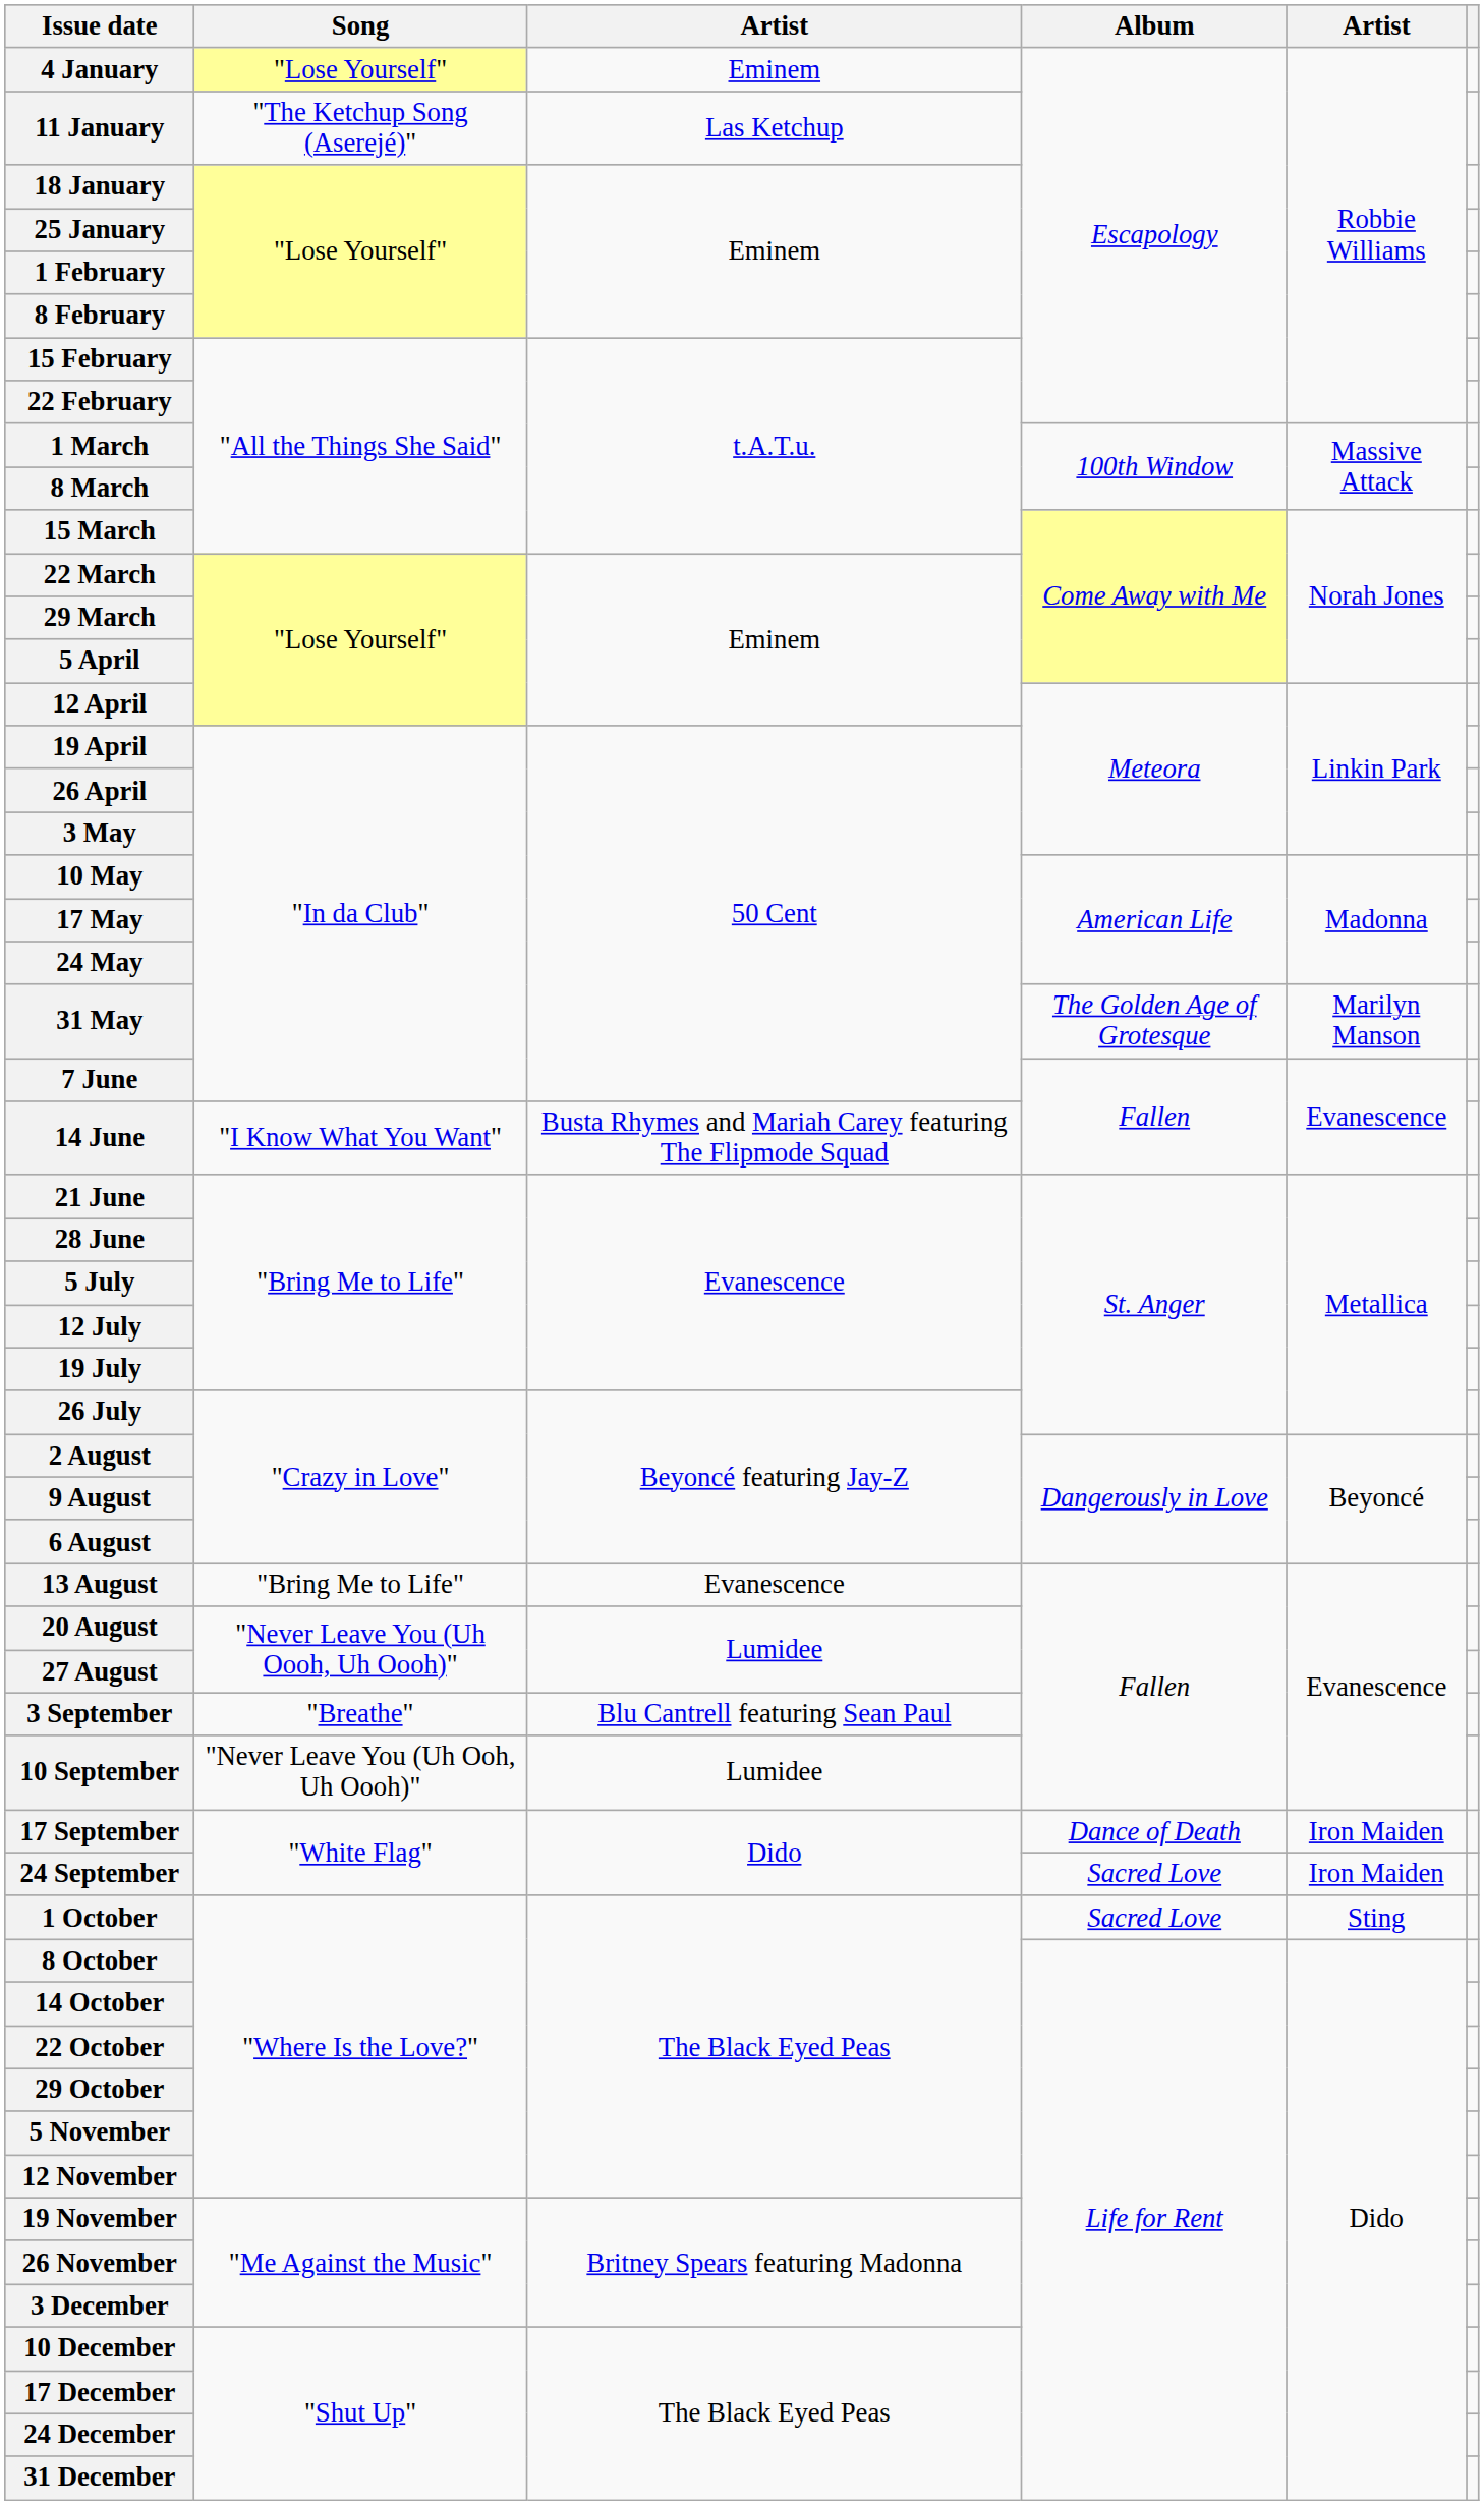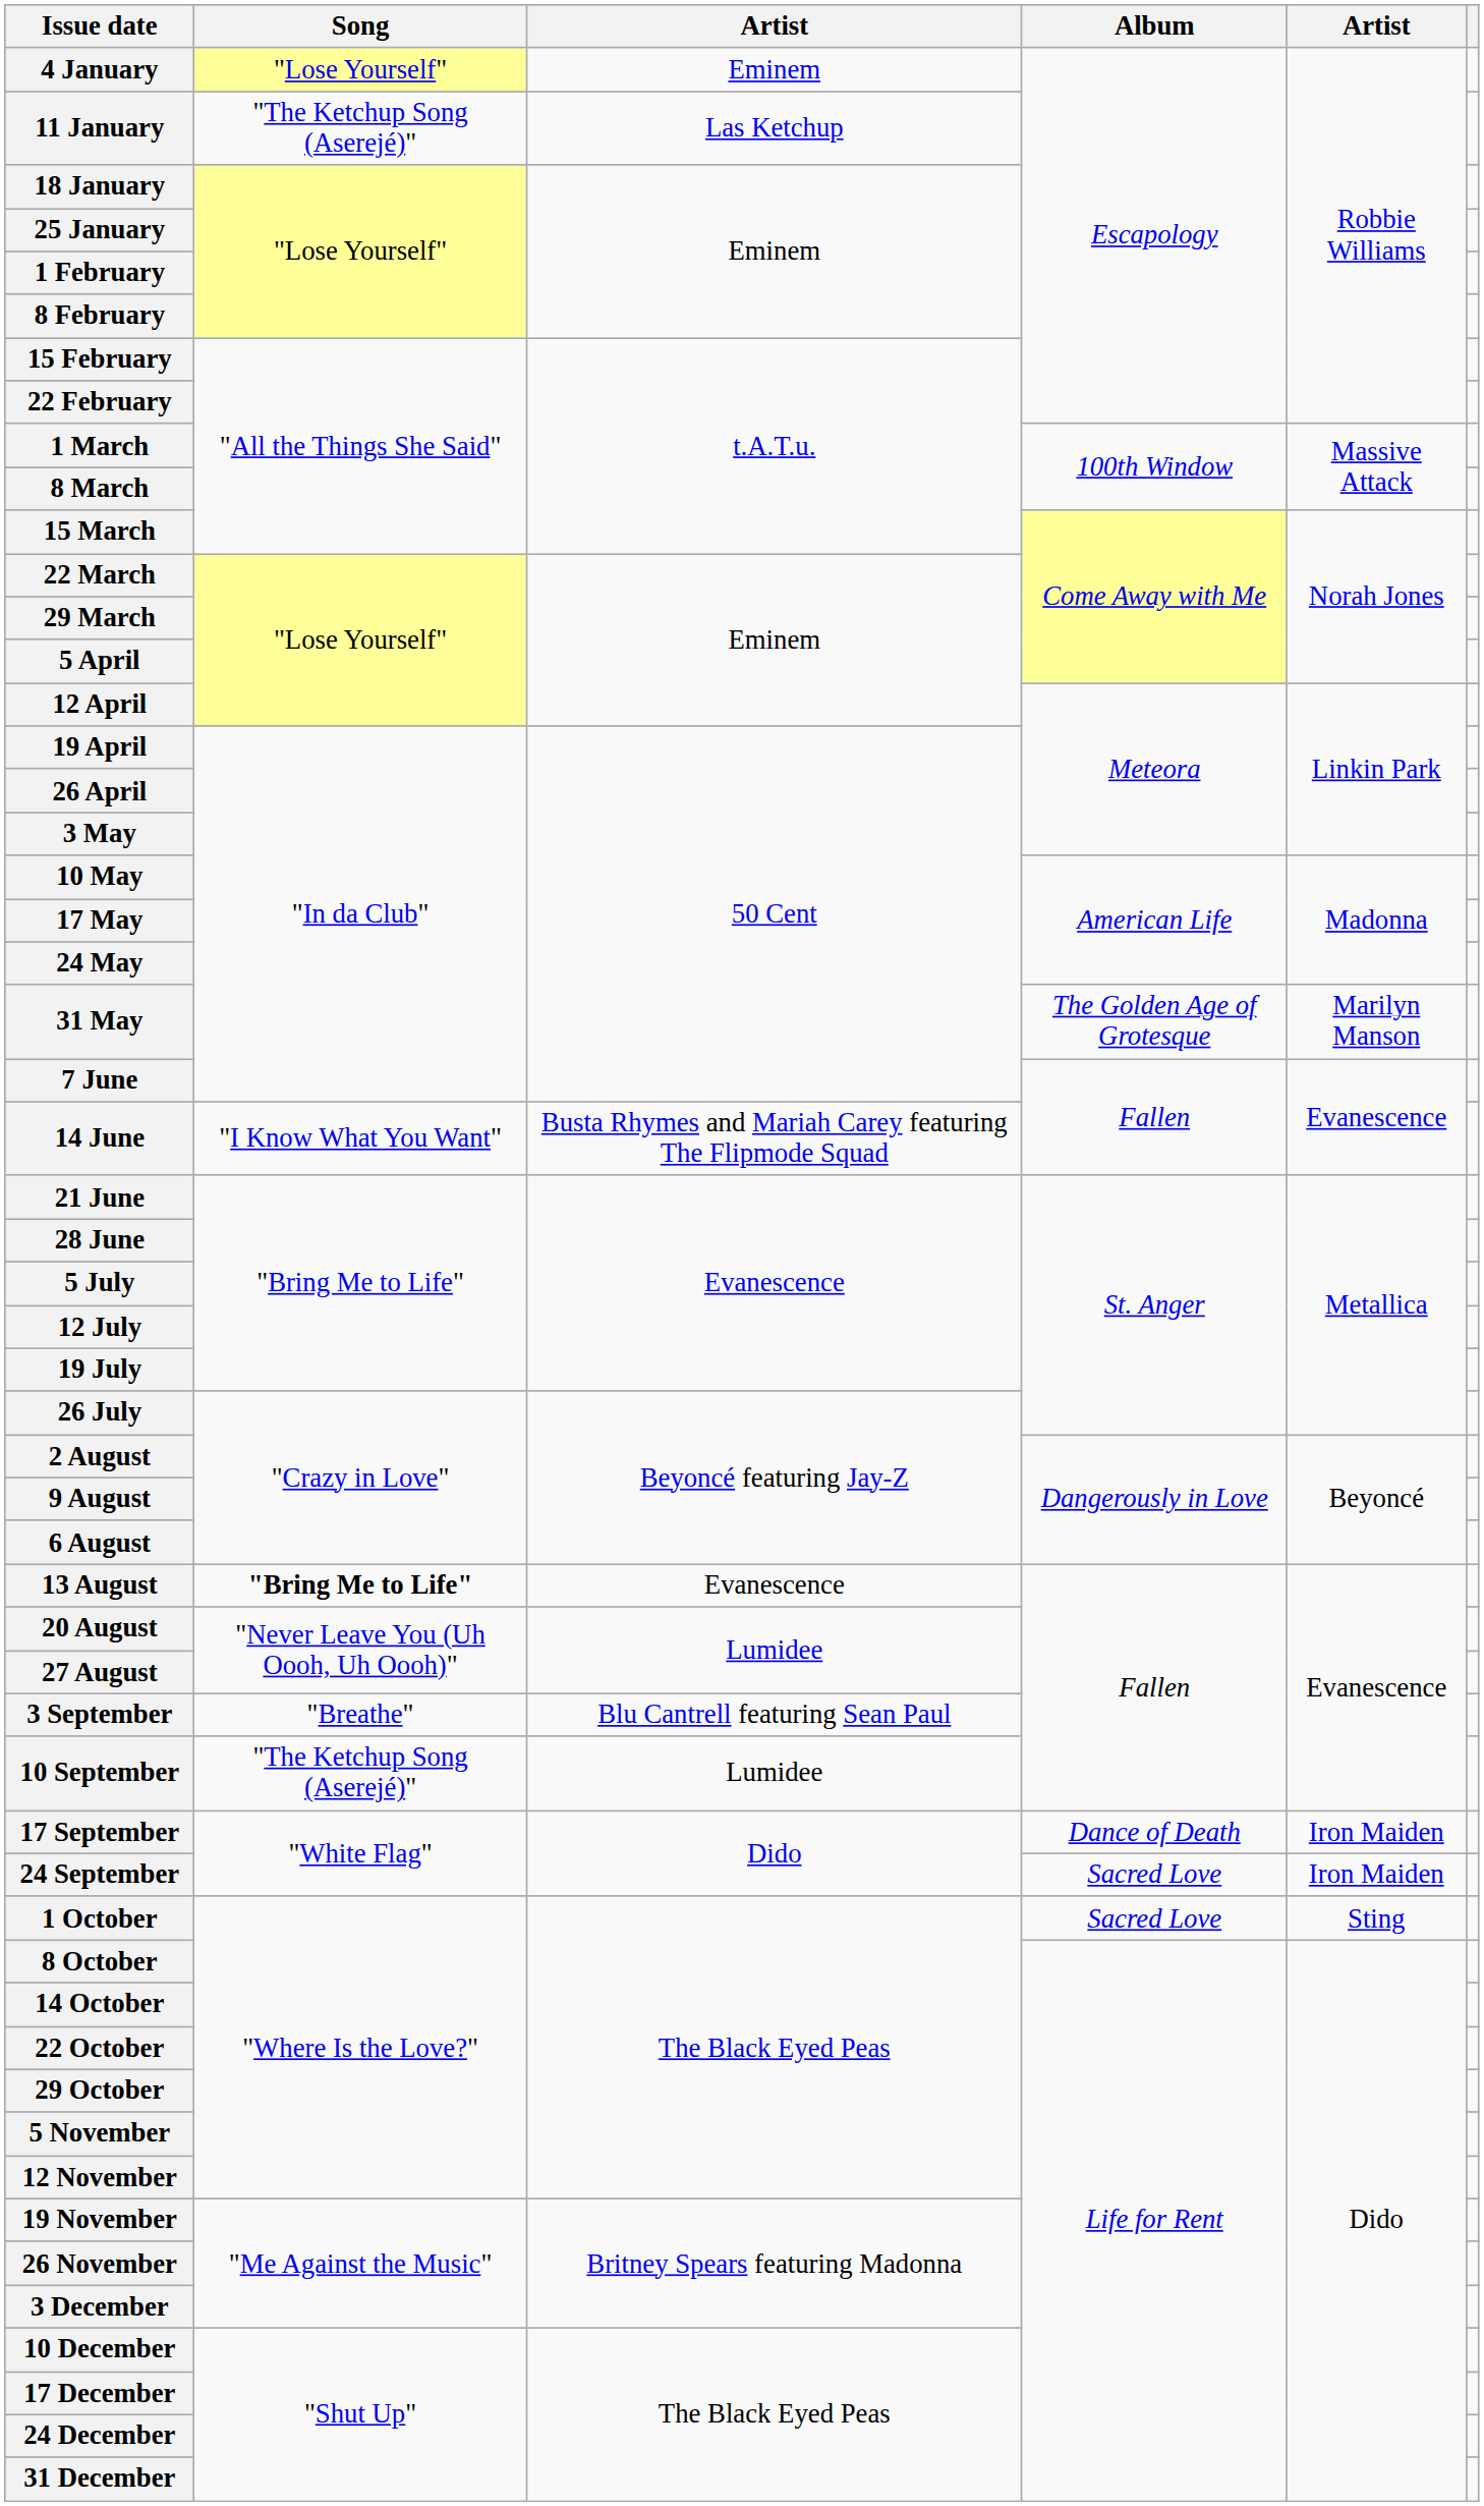 <table class="wikitable plainrowheaders" style="text-align:center">
 <tr>
 <th scope="col" style="width:6.5em;">Issue date</th>
 <th scope="col">Song</th>
 <th scope="col">Artist</th>
 <th scope="col">Album</th>
 <th scope="col">Artist</th>
 <th scope="col"></th>
 </tr>
 <tr>
 <th scope="row">4 January</th>
 <td bgcolor=#FFFF99>"<a href='#'>Lose Yourself</a>" </td>
 <td><a href='#'>Eminem</a></td>
 <td rowspan="8"><em><a href='#'>Escapology</a></em></td>
 <td rowspan="8"><a href='#'>Robbie Williams</a></td>
 <td></td>
 </tr>
 <tr>
 <th scope="row">11 January</th>
 <td>"<a href='#'>The Ketchup Song (Aserejé)</a>"</td>
 <td><a href='#'>Las Ketchup</a></td>
 <td></td>
 </tr>
 <tr>
 <th scope="row">18 January</th>
 <td bgcolor=#FFFF99 rowspan="4">"Lose Yourself" </td>
 <td rowspan="4">Eminem</td>
 <td></td>
 </tr>
 <tr>
 <th scope="row">25 January</th>
 <td></td>
 </tr>
 <tr>
 <th scope="row">1 February</th>
 <td></td>
 </tr>
 <tr>
 <th scope="row">8 February</th>
 <td></td>
 </tr>
 <tr>
 <th scope="row">15 February</th>
 <td rowspan="5">"<a href='#'>All the Things She Said</a>"</td>
 <td rowspan="5"><a href='#'>t.A.T.u.</a></td>
 <td></td>
 </tr>
 <tr>
 <th scope="row">22 February</th>
 <td></td>
 </tr>
 <tr>
 <th scope="row">1 March</th>
 <td rowspan="2"><em><a href='#'>100th Window</a></em></td>
 <td rowspan="2"><a href='#'>Massive Attack</a></td>
 <td></td>
 </tr>
 <tr>
 <th scope="row">8 March</th>
 <td></td>
 </tr>
 <tr>
 <th scope="row">15 March</th>
 <td bgcolor=#FFFF99 rowspan="4"><em><a href='#'>Come Away with Me</a></em> </td>
 <td rowspan="4"><a href='#'>Norah Jones</a></td>
 <td></td>
 </tr>
 <tr>
 <th scope="row">22 March</th>
 <td bgcolor=#FFFF99 rowspan="4">"Lose Yourself" </td>
 <td rowspan="4">Eminem</td>
 <td></td>
 </tr>
 <tr>
 <th scope="row">29 March</th>
 <td></td>
 </tr>
 <tr>
 <th scope="row">5 April</th>
 <td></td>
 </tr>
 <tr>
 <th scope="row">12 April</th>
 <td rowspan="4"><em><a href='#'>Meteora</a></em></td>
 <td rowspan="4"><a href='#'>Linkin Park</a></td>
 <td></td>
 </tr>
 <tr>
 <th scope="row">19 April</th>
 <td rowspan="8">"<a href='#'>In da Club</a>"</td>
 <td rowspan="8"><a href='#'>50 Cent</a></td>
 <td></td>
 </tr>
 <tr>
 <th scope="row">26 April</th>
 <td></td>
 </tr>
 <tr>
 <th scope="row">3 May</th>
 <td></td>
 </tr>
 <tr>
 <th scope="row">10 May</th>
 <td rowspan="3"><em><a href='#'>American Life</a></em></td>
 <td rowspan="3"><a href='#'>Madonna</a></td>
 <td></td>
 </tr>
 <tr>
 <th scope="row">17 May</th>
 <td></td>
 </tr>
 <tr>
 <th scope="row">24 May</th>
 <td></td>
 </tr>
 <tr>
 <th scope="row">31 May</th>
 <td><em><a href='#'>The Golden Age of Grotesque</a></em></td>
 <td><a href='#'>Marilyn Manson</a></td>
 <td></td>
 </tr>
 <tr>
 <th scope="row">7 June</th>
 <td rowspan="2"><em><a href='#'>Fallen</a></em></td>
 <td rowspan="2"><a href='#'>Evanescence</a></td>
 <td></td>
 </tr>
 <tr>
 <th scope="row">14 June</th>
 <td>"<a href='#'>I Know What You Want</a>"</td>
 <td><a href='#'>Busta Rhymes</a> and <a href='#'>Mariah Carey</a> featuring <a href='#'>The Flipmode Squad</a></td>
 <td></td>
 </tr>
 <tr>
 <th scope="row">21 June</th>
 <td rowspan="5">"<a href='#'>Bring Me to Life</a>"</td>
 <td rowspan="5"><a href='#'>Evanescence</a></td>
 <td rowspan="6"><em><a href='#'>St. Anger</a></em></td>
 <td rowspan="6"><a href='#'>Metallica</a></td>
 <td></td>
 </tr>
 <tr>
 <th scope="row">28 June</th>
 <td></td>
 </tr>
 <tr>
 <th scope="row">5 July</th>
 <td></td>
 </tr>
 <tr>
 <th scope="row">12 July</th>
 <td></td>
 </tr>
 <tr>
 <th scope="row">19 July</th>
 <td></td>
 </tr>
 <tr>
 <th scope="row">26 July</th>
 <td rowspan="4">"<a href='#'>Crazy in Love</a>"</td>
 <td rowspan="4"><a href='#'>Beyoncé</a> featuring <a href='#'>Jay-Z</a></td>
 <td></td>
 </tr>
 <tr>
 <th scope="row">2 August</th>
 <td rowspan="3"><em><a href='#'>Dangerously in Love</a></em></td>
 <td rowspan="3">Beyoncé</td>
 <td></td>
 </tr>
 <tr>
 <th scope="row">9 August</th>
 <td></td>
 </tr>
 <tr>
 <th scope="row">6 August</th>
 <td></td>
 </tr>
 <tr>
 <th scope="row">13 August</th>
-<td>"Bring Me to Life"</td>
+<td><strong>"Bring Me to Life"</strong></td>
 <td>Evanescence</td>
 <td rowspan="5"><em>Fallen</em></td>
 <td rowspan="5">Evanescence</td>
 <td></td>
 </tr>
 <tr>
 <th scope="row">20 August</th>
 <td rowspan="2">"<a href='#'>Never Leave You (Uh Oooh, Uh Oooh)</a>"</td>
 <td rowspan="2"><a href='#'>Lumidee</a></td>
 <td></td>
 </tr>
 <tr>
 <th scope="row">27 August</th>
 <td></td>
 </tr>
 <tr>
 <th scope="row">3 September</th>
 <td>"<a href='#'>Breathe</a>"</td>
 <td><a href='#'>Blu Cantrell</a> featuring <a href='#'>Sean Paul</a></td>
 <td></td>
 </tr>
 <tr>
 <th scope="row">10 September</th>
-<td>"Never Leave You (Uh Ooh, Uh Oooh)"</td>
+<td>"<a href='#'>The Ketchup Song (Aserejé)</a>"</td>
 <td>Lumidee</td>
 <td></td>
 </tr>
 <tr>
 <th scope="row">17 September</th>
 <td rowspan="2">"<a href='#'>White Flag</a>"</td>
 <td rowspan="2"><a href='#'>Dido</a></td>
 <td><em><a href='#'>Dance of Death</a></em></td>
 <td><a href='#'>Iron Maiden</a></td>
 <td></td>
 </tr>
 <tr>
 <th scope="row">24 September</th>
 <td><em><a href='#'>Sacred Love</a></em></td>
 <td><a href='#'>Iron Maiden</a></td>
 <td></td>
 </tr>
 <tr>
 <th scope="row">1 October</th>
 <td rowspan="7">"<a href='#'>Where Is the Love?</a>"</td>
 <td rowspan="7"><a href='#'>The Black Eyed Peas</a></td>
 <td><em><a href='#'>Sacred Love</a></em></td>
 <td><a href='#'>Sting</a></td>
 <td></td>
 </tr>
 <tr>
 <th scope="row">8 October</th>
 <td rowspan="13"><em><a href='#'>Life for Rent</a></em></td>
 <td rowspan="13">Dido</td>
 <td></td>
 </tr>
 <tr>
 <th scope="row">14 October</th>
 <td></td>
 </tr>
 <tr>
 <th scope="row">22 October</th>
 <td></td>
 </tr>
 <tr>
 <th scope="row">29 October</th>
 <td></td>
 </tr>
 <tr>
 <th scope="row">5 November</th>
 <td></td>
 </tr>
 <tr>
 <th scope="row">12 November</th>
 <td></td>
 </tr>
 <tr>
 <th scope="row">19 November</th>
 <td rowspan="3">"<a href='#'>Me Against the Music</a>"</td>
 <td rowspan="3"><a href='#'>Britney Spears</a> featuring Madonna</td>
 <td></td>
 </tr>
 <tr>
 <th scope="row">26 November</th>
 <td></td>
 </tr>
 <tr>
 <th scope="row">3 December</th>
 <td></td>
 </tr>
 <tr>
 <th scope="row">10 December</th>
 <td rowspan="4">"<a href='#'>Shut Up</a>"</td>
 <td rowspan="4">The Black Eyed Peas</td>
 <td></td>
 </tr>
 <tr>
 <th scope="row">17 December</th>
 <td></td>
 </tr>
 <tr>
 <th scope="row">24 December</th>
 <td></td>
 </tr>
 <tr>
 <th scope="row">31 December</th>
 <td></td>
 </tr>
 </table>
